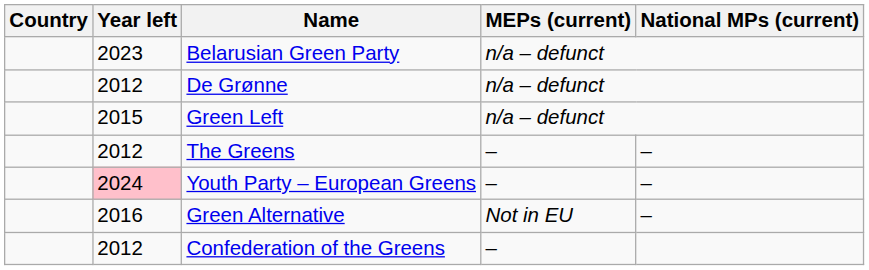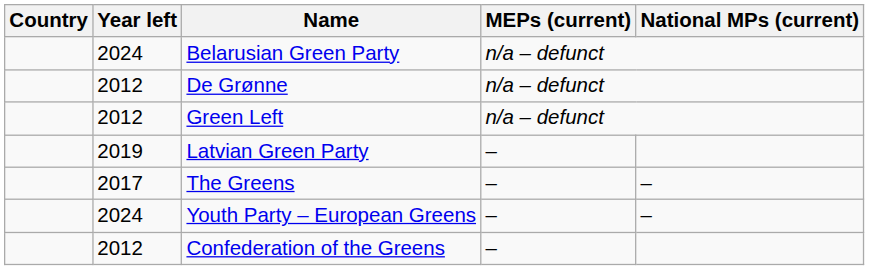 <table class="wikitable sortable">
 <tr>
 <th>Country</th>
 <th>Year left</th>
 <th>Name</th>
 <th>MEPs (current)</th>
 <th>National MPs (current)</th>
 </tr>
 <tr>
 <td></td>
-<td>2023</td>
+<td>2024</td>
 <td><a href='#'>Belarusian Green Party</a></td>
 <td colspan="2"><em>n/a – defunct</em></td>
 </tr>
 <tr>
 <td></td>
 <td>2012</td>
 <td><a href='#'>De Grønne</a></td>
 <td colspan="2"><em>n/a – defunct</em></td>
 </tr>
 <tr>
 <td></td>
-<td>2015</td>
+<td>2012</td>
 <td><a href='#'>Green Left</a></td>
 <td colspan=2><em>n/a – defunct</em></td>
 </tr>
 <tr>
 <td></td>
-<td>2012</td>
+<td>2019</td>
+<td><a href='#'>Latvian Green Party</a></td>
+<td>–</td>
+<td></td>
+</tr>
+<tr>
+<td></td>
+<td>2017</td>
 <td><a href='#'>The Greens</a></td>
 <td>–</td>
 <td>–</td>
 </tr>
 <tr>
 <td></td>
-<td style="background: pink;">2024</td>
+<td>2024</td>
 <td><a href='#'>Youth Party – European Greens</a></td>
 <td>–</td>
-<td>–</td>
-</tr>
-<tr>
-<td></td>
-<td>2016</td>
-<td><a href='#'>Green Alternative</a></td>
-<td><em>Not in EU</em></td>
 <td>–</td>
 </tr>
 <tr>
 <td></td>
 <td>2012</td>
 <td><a href='#'>Confederation of the Greens</a></td>
 <td>–</td>
 <td></td>
 </tr>
 </table>
